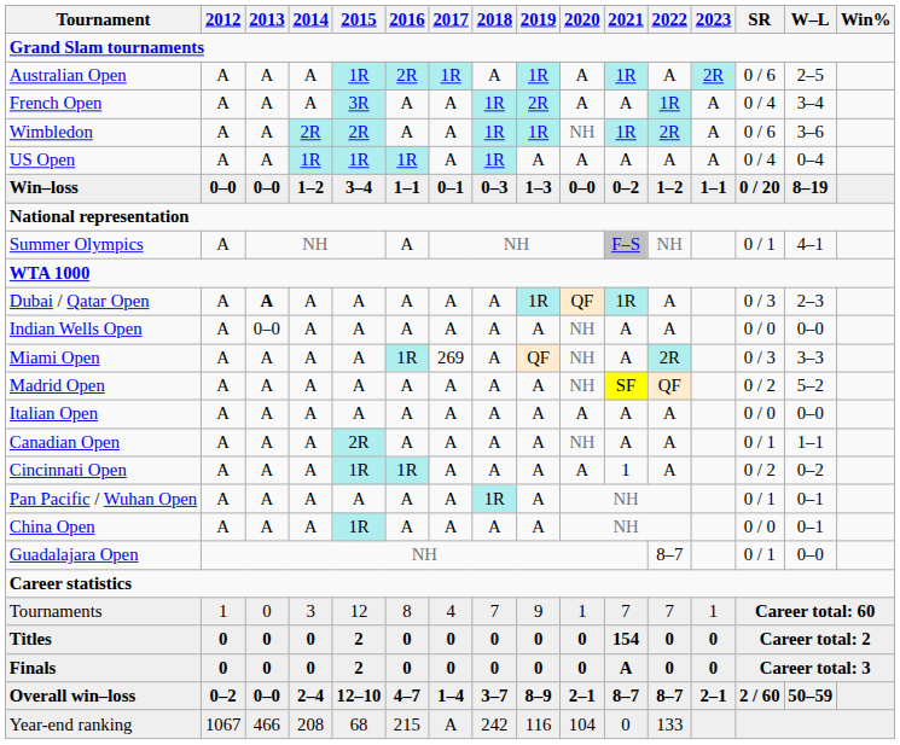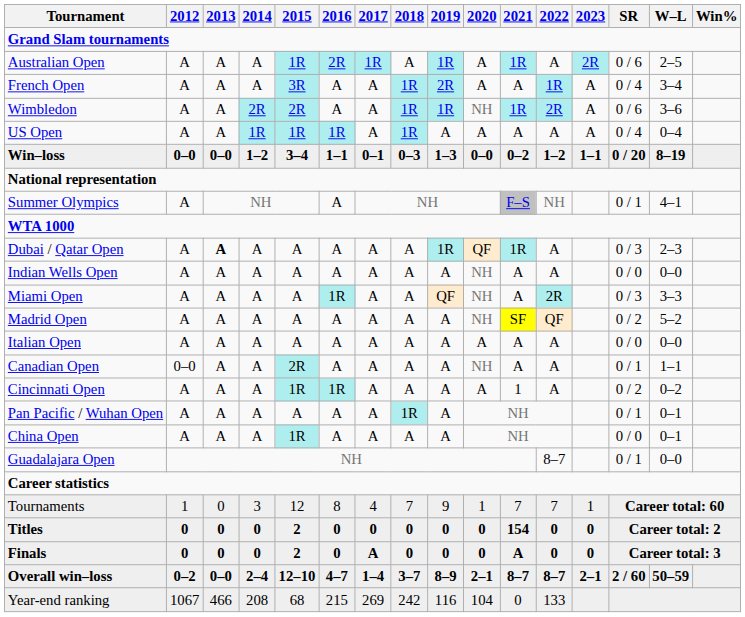 <table class="wikitable" style="text-align:center">
 <tr>
 <th>Tournament</th>
 <th><a href='#'>2012</a></th>
 <th><a href='#'>2013</a></th>
 <th><a href='#'>2014</a></th>
 <th><a href='#'>2015</a></th>
 <th><a href='#'>2016</a></th>
 <th><a href='#'>2017</a></th>
 <th><a href='#'>2018</a></th>
 <th><a href='#'>2019</a></th>
 <th><a href='#'>2020</a></th>
 <th><a href='#'>2021</a></th>
 <th><a href='#'>2022</a></th>
 <th><a href='#'>2023</a></th>
 <th>SR</th>
 <th>W–L</th>
 <th>Win%</th>
 </tr>
 <tr>
 <td colspan="16" align="left"><strong><a href='#'>Grand Slam tournaments</a></strong></td>
 </tr>
 <tr>
 <td align="left"><a href='#'>Australian Open</a></td>
 <td>A</td>
 <td>A</td>
 <td>A</td>
 <td style="background:#afeeee"><a href='#'>1R</a></td>
 <td style="background:#afeeee"><a href='#'>2R</a></td>
 <td style="background:#afeeee"><a href='#'>1R</a></td>
 <td>A</td>
 <td style="background:#afeeee"><a href='#'>1R</a></td>
 <td>A</td>
 <td style="background:#afeeee"><a href='#'>1R</a></td>
 <td>A</td>
 <td style="background:#afeeee"><a href='#'>2R</a></td>
 <td>0 / 6</td>
 <td>2–5</td>
 <td></td>
 </tr>
 <tr>
 <td align="left"><a href='#'>French Open</a></td>
 <td>A</td>
 <td>A</td>
 <td>A</td>
 <td style="background:#afeeee"><a href='#'>3R</a></td>
 <td>A</td>
 <td>A</td>
 <td style="background:#afeeee"><a href='#'>1R</a></td>
 <td style="background:#afeeee"><a href='#'>2R</a></td>
 <td>A</td>
 <td>A</td>
 <td bgcolor="afeeee"><a href='#'>1R</a></td>
 <td>A</td>
 <td>0 / 4</td>
 <td>3–4</td>
 <td></td>
 </tr>
 <tr>
 <td align="left"><a href='#'>Wimbledon</a></td>
 <td>A</td>
 <td>A</td>
 <td style="background:#afeeee"><a href='#'>2R</a></td>
 <td style="background:#afeeee"><a href='#'>2R</a></td>
 <td>A</td>
 <td>A</td>
 <td style="background:#afeeee"><a href='#'>1R</a></td>
 <td style="background:#afeeee"><a href='#'>1R</a></td>
 <td style="color:#767676">NH</td>
 <td style="background:#afeeee"><a href='#'>1R</a></td>
 <td style="background:#afeeee"><a href='#'>2R</a></td>
 <td>A</td>
 <td>0 / 6</td>
 <td>3–6</td>
 <td></td>
 </tr>
 <tr>
 <td align="left"><a href='#'>US Open</a></td>
 <td>A</td>
 <td>A</td>
 <td style="background:#afeeee"><a href='#'>1R</a></td>
 <td style="background:#afeeee"><a href='#'>1R</a></td>
 <td style="background:#afeeee"><a href='#'>1R</a></td>
 <td>A</td>
 <td style="background:#afeeee"><a href='#'>1R</a></td>
 <td>A</td>
 <td>A</td>
 <td>A</td>
 <td>A</td>
 <td>A</td>
 <td>0 / 4</td>
 <td>0–4</td>
 <td></td>
 </tr>
 <tr style="font-weight:bold;background:#efefef">
 <td style="text-align:left">Win–loss</td>
 <td>0–0</td>
 <td>0–0</td>
 <td>1–2</td>
 <td>3–4</td>
 <td>1–1</td>
 <td>0–1</td>
 <td>0–3</td>
 <td>1–3</td>
 <td>0–0</td>
 <td>0–2</td>
 <td>1–2</td>
 <td>1–1</td>
 <td>0 / 20</td>
 <td>8–19</td>
 <td></td>
 </tr>
 <tr>
 <td colspan="16" align="left"><strong>National representation</strong></td>
 </tr>
 <tr>
 <td align="left"><a href='#'>Summer Olympics</a></td>
 <td>A</td>
 <td colspan="3" style=color:#767676>NH</td>
 <td>A</td>
 <td colspan="4" style=color:#767676>NH</td>
 <td bgcolor=silver><a href='#'>F–S</a></td>
 <td style=color:#767676>NH</td>
 <td></td>
 <td>0 / 1</td>
 <td>4–1</td>
 <td></td>
 </tr>
 <tr>
 <td colspan="16" align="left"><strong><a href='#'>WTA 1000</a></strong></td>
 </tr>
 <tr>
 <td align="left"><a href='#'>Dubai</a> / <a href='#'>Qatar Open</a></td>
 <td>A</td>
 <td><strong>A</strong></td>
 <td>A</td>
 <td>A</td>
 <td>A</td>
 <td>A</td>
 <td>A</td>
 <td bgcolor=afeeee>1R</td>
 <td bgcolor=ffebcd>QF</td>
 <td bgcolor=afeeee>1R</td>
 <td>A</td>
 <td></td>
 <td>0 / 3</td>
 <td>2–3</td>
 <td></td>
 </tr>
 <tr>
 <td align="left"><a href='#'>Indian Wells Open</a></td>
 <td>A</td>
-<td>0–0</td>
+<td>A</td>
 <td>A</td>
 <td>A</td>
 <td>A</td>
 <td>A</td>
 <td>A</td>
 <td>A</td>
 <td style=color:#767676>NH</td>
 <td>A</td>
 <td>A</td>
 <td></td>
 <td>0 / 0</td>
 <td>0–0</td>
 <td></td>
 </tr>
 <tr>
 <td align="left"><a href='#'>Miami Open</a></td>
 <td>A</td>
 <td>A</td>
 <td>A</td>
 <td>A</td>
 <td bgcolor=afeeee>1R</td>
-<td>269</td>
+<td>A</td>
 <td>A</td>
 <td bgcolor=ffebcd>QF</td>
 <td style=color:#767676>NH</td>
 <td>A</td>
 <td bgcolor=afeeee>2R</td>
 <td></td>
 <td>0 / 3</td>
 <td>3–3</td>
 <td></td>
 </tr>
 <tr>
 <td align="left"><a href='#'>Madrid Open</a></td>
 <td>A</td>
 <td>A</td>
 <td>A</td>
 <td>A</td>
 <td>A</td>
 <td>A</td>
 <td>A</td>
 <td>A</td>
 <td style=color:#767676>NH</td>
 <td bgcolor=yellow>SF</td>
 <td bgcolor=ffebcd>QF</td>
 <td></td>
 <td>0 / 2</td>
 <td>5–2</td>
 <td></td>
 </tr>
 <tr>
 <td align="left"><a href='#'>Italian Open</a></td>
 <td>A</td>
 <td>A</td>
 <td>A</td>
 <td>A</td>
 <td>A</td>
 <td>A</td>
 <td>A</td>
 <td>A</td>
 <td>A</td>
 <td>A</td>
 <td>A</td>
 <td></td>
 <td>0 / 0</td>
 <td>0–0</td>
 <td></td>
 </tr>
 <tr>
 <td align="left"><a href='#'>Canadian Open</a></td>
-<td>A</td>
+<td>0–0</td>
 <td>A</td>
 <td>A</td>
 <td bgcolor=afeeee>2R</td>
 <td>A</td>
 <td>A</td>
 <td>A</td>
 <td>A</td>
 <td style=color:#767676>NH</td>
 <td>A</td>
 <td>A</td>
 <td></td>
 <td>0 / 1</td>
 <td>1–1</td>
 <td></td>
 </tr>
 <tr>
 <td align="left"><a href='#'>Cincinnati Open</a></td>
 <td>A</td>
 <td>A</td>
 <td>A</td>
 <td bgcolor=afeeee>1R</td>
 <td bgcolor=afeeee>1R</td>
 <td>A</td>
 <td>A</td>
 <td>A</td>
 <td>A</td>
 <td>1</td>
 <td>A</td>
 <td></td>
 <td>0 / 2</td>
 <td>0–2</td>
 <td></td>
 </tr>
 <tr>
 <td align="left"><a href='#'>Pan Pacific</a> / <a href='#'>Wuhan Open</a></td>
 <td>A</td>
 <td>A</td>
 <td>A</td>
 <td>A</td>
 <td>A</td>
 <td>A</td>
 <td bgcolor=afeeee>1R</td>
 <td>A</td>
 <td colspan="3" style=color:#767676>NH</td>
 <td></td>
 <td>0 / 1</td>
 <td>0–1</td>
 <td></td>
 </tr>
 <tr>
 <td align="left"><a href='#'>China Open</a></td>
 <td>A</td>
 <td>A</td>
 <td>A</td>
 <td bgcolor=afeeee>1R</td>
 <td>A</td>
 <td>A</td>
 <td>A</td>
 <td>A</td>
 <td colspan="3" style=color:#767676>NH</td>
 <td></td>
 <td>0 / 0</td>
 <td>0–1</td>
 <td></td>
 </tr>
 <tr>
 <td align="left"><a href='#'>Guadalajara Open</a></td>
 <td colspan="10" style=color:#767676>NH</td>
 <td>8–7</td>
 <td></td>
 <td>0 / 1</td>
 <td>0–0</td>
 <td></td>
 </tr>
 <tr>
 <td colspan="16" align="left"><strong>Career statistics</strong></td>
 </tr>
 <tr bgcolor=efefef>
 <td align="left">Tournaments</td>
 <td>1</td>
 <td>0</td>
 <td>3</td>
 <td>12</td>
 <td>8</td>
 <td>4</td>
 <td>7</td>
 <td>9</td>
 <td>1</td>
 <td>7</td>
 <td>7</td>
 <td>1</td>
 <td colspan="3"><strong>Career total: 60</strong></td>
 </tr>
 <tr style="font-weight:bold;background:#efefef">
 <td style="text-align:left">Titles</td>
 <td>0</td>
 <td>0</td>
 <td>0</td>
 <td>2</td>
 <td>0</td>
 <td>0</td>
 <td>0</td>
 <td>0</td>
 <td>0</td>
 <td>154</td>
 <td>0</td>
 <td>0</td>
 <td colspan="3">Career total: 2</td>
 </tr>
 <tr style="font-weight:bold;background:#efefef">
 <td style="text-align:left">Finals</td>
 <td>0</td>
 <td>0</td>
 <td>0</td>
 <td>2</td>
 <td>0</td>
-<td>0</td>
+<td>A</td>
 <td>0</td>
 <td>0</td>
 <td>0</td>
 <td>A</td>
 <td>0</td>
 <td>0</td>
 <td colspan="3">Career total: 3</td>
 </tr>
 <tr style="font-weight:bold;background:#efefef">
 <td align="left">Overall win–loss</td>
 <td>0–2</td>
 <td>0–0</td>
 <td>2–4</td>
 <td>12–10</td>
 <td>4–7</td>
 <td>1–4</td>
 <td>3–7</td>
 <td>8–9</td>
 <td>2–1</td>
 <td>8–7</td>
 <td>8–7</td>
 <td>2–1</td>
 <td>2 / 60</td>
 <td>50–59</td>
 <td></td>
 </tr>
 <tr bgcolor="efefef">
 <td align="left">Year-end ranking</td>
 <td>1067</td>
 <td>466</td>
 <td>208</td>
 <td>68</td>
 <td>215</td>
-<td>A</td>
+<td>269</td>
 <td>242</td>
 <td>116</td>
 <td>104</td>
 <td>0</td>
 <td>133</td>
 <td></td>
 <td colspan="3"></td>
 </tr>
 </table>
